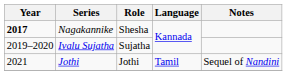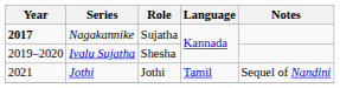 <table class="wikitable sortable">
 <tr>
 <th>Year</th>
 <th>Series</th>
 <th>Role</th>
 <th>Language</th>
 <th>Notes</th>
 </tr>
 <tr>
 <td><strong>2017</strong></td>
 <td><em>Nagakannike</em></td>
-<td>Shesha</td>
+<td>Sujatha</td>
 <td rowspan=2><a href='#'>Kannada</a></td>
 <td></td>
 </tr>
 <tr>
 <td>2019–2020</td>
 <td><em><a href='#'>Ivalu Sujatha</a></em></td>
-<td>Sujatha</td>
+<td>Shesha</td>
 <td></td>
 </tr>
 <tr>
 <td>2021</td>
 <td><em><a href='#'>Jothi</a></em></td>
 <td>Jothi</td>
 <td><a href='#'>Tamil</a></td>
 <td>Sequel of <em><a href='#'>Nandini</a></em></td>
 </tr>
 <tr>
 </tr>
 </table>
